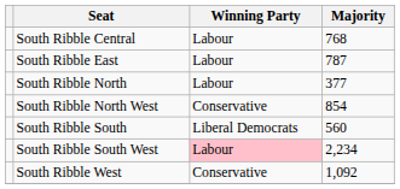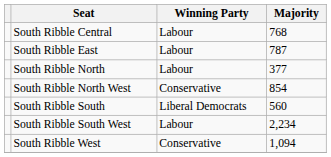 <table class="wikitable" style="right; width:50%">
 <tr>
 <th></th>
 <th>Seat</th>
 <th>Winning Party</th>
 <th>Majority</th>
 </tr>
 <tr>
 <td></td>
 <td>South Ribble Central</td>
 <td>Labour</td>
 <td>768</td>
 </tr>
 <tr>
 <td></td>
 <td>South Ribble East</td>
 <td>Labour</td>
 <td>787</td>
 </tr>
 <tr>
 <td></td>
 <td>South Ribble North</td>
 <td>Labour</td>
 <td>377</td>
 </tr>
 <tr>
 <td></td>
 <td>South Ribble North West</td>
 <td>Conservative</td>
 <td>854</td>
 </tr>
 <tr>
 <td></td>
 <td>South Ribble South</td>
 <td>Liberal Democrats</td>
 <td>560</td>
 </tr>
 <tr>
 <td></td>
 <td>South Ribble South West</td>
-<td style="background: pink;">Labour</td>
+<td>Labour</td>
 <td>2,234</td>
 </tr>
 <tr>
 <td></td>
 <td>South Ribble West</td>
 <td>Conservative</td>
-<td>1,092</td>
+<td>1,094</td>
 </tr>
 <tr>
 </tr>
 </table>
